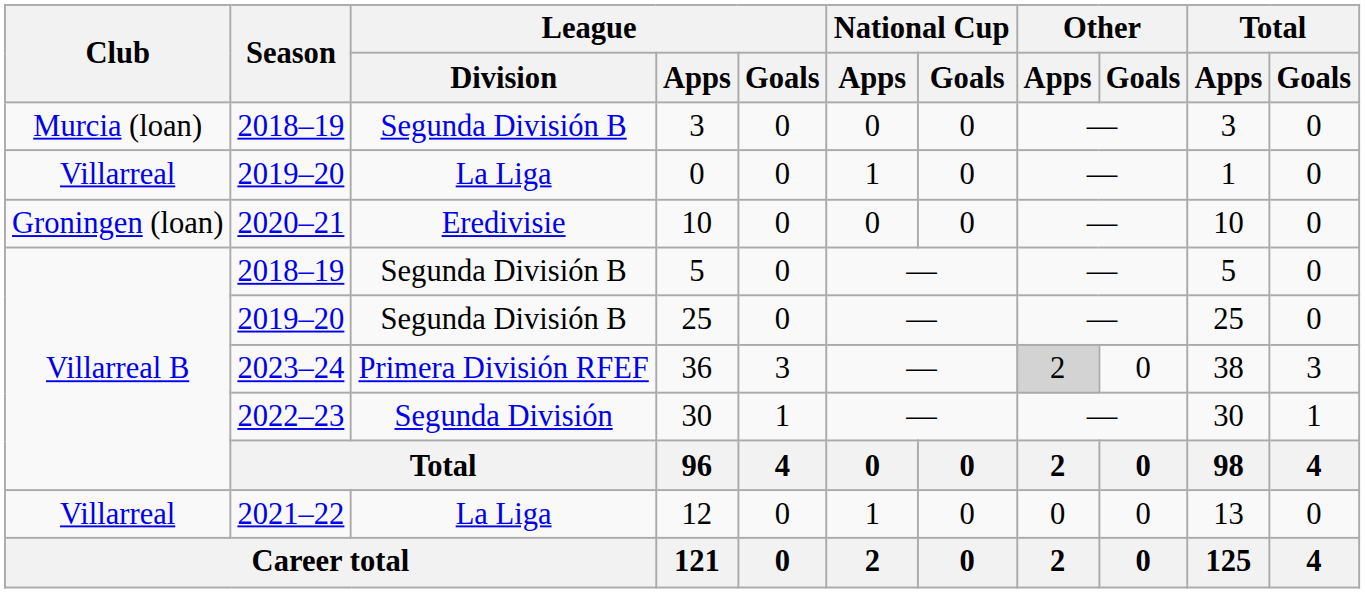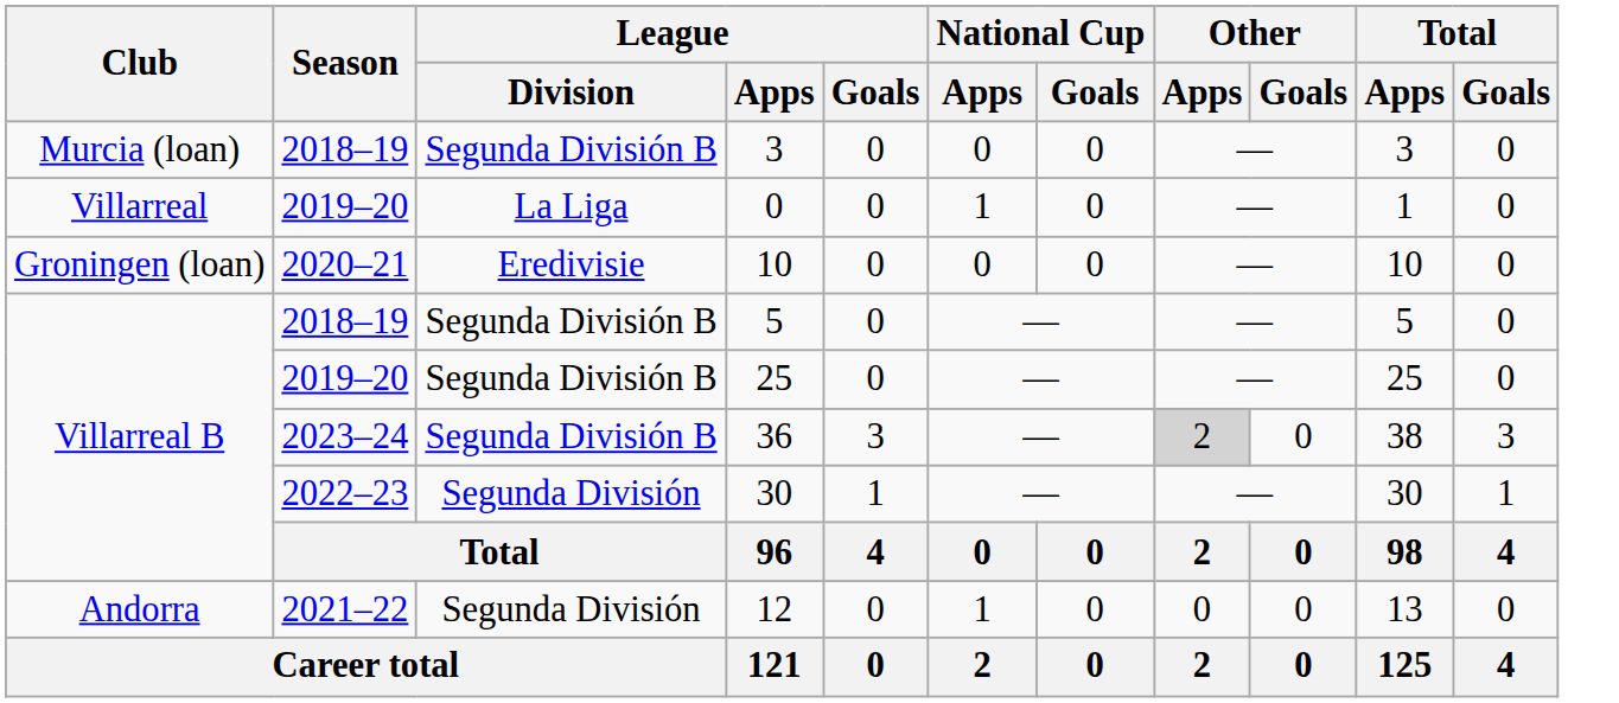 <table class="wikitable" style="text-align:center">
 <tr>
 <th rowspan="2">Club</th>
 <th rowspan="2">Season</th>
 <th colspan="3">League</th>
 <th colspan="2">National Cup</th>
 <th colspan="2">Other</th>
 <th colspan="2">Total</th>
 </tr>
 <tr>
 <th>Division</th>
 <th>Apps</th>
 <th>Goals</th>
 <th>Apps</th>
 <th>Goals</th>
 <th>Apps</th>
 <th>Goals</th>
 <th>Apps</th>
 <th>Goals</th>
 </tr>
 <tr>
 <td><a href='#'>Murcia</a> (loan)</td>
 <td><a href='#'>2018–19</a></td>
 <td><a href='#'>Segunda División B</a></td>
 <td>3</td>
 <td>0</td>
 <td>0</td>
 <td>0</td>
 <td colspan="2">—</td>
 <td>3</td>
 <td>0</td>
 </tr>
 <tr>
 <td><a href='#'>Villarreal</a></td>
 <td><a href='#'>2019–20</a></td>
 <td><a href='#'>La Liga</a></td>
 <td>0</td>
 <td>0</td>
 <td>1</td>
 <td>0</td>
 <td colspan="2">—</td>
 <td>1</td>
 <td>0</td>
 </tr>
 <tr>
 <td><a href='#'>Groningen</a> (loan)</td>
 <td><a href='#'>2020–21</a></td>
 <td><a href='#'>Eredivisie</a></td>
 <td>10</td>
 <td>0</td>
 <td>0</td>
 <td>0</td>
 <td colspan="2">—</td>
 <td>10</td>
 <td>0</td>
 </tr>
 <tr>
 <td rowspan="5"><a href='#'>Villarreal B</a></td>
 <td><a href='#'>2018–19</a></td>
 <td>Segunda División B</td>
 <td>5</td>
 <td>0</td>
 <td colspan="2">—</td>
 <td colspan="2">—</td>
 <td>5</td>
 <td>0</td>
 </tr>
 <tr>
 <td><a href='#'>2019–20</a></td>
 <td>Segunda División B</td>
 <td>25</td>
 <td>0</td>
 <td colspan="2">—</td>
 <td colspan="2">—</td>
 <td>25</td>
 <td>0</td>
 </tr>
 <tr>
 <td><a href='#'>2023–24</a></td>
-<td><a href='#'>Primera División RFEF</a></td>
+<td><a href='#'>Segunda División B</a></td>
 <td>36</td>
 <td>3</td>
 <td colspan="2">—</td>
 <td style="background: lightgrey;">2</td>
 <td>0</td>
 <td>38</td>
 <td>3</td>
 </tr>
 <tr>
 <td><a href='#'>2022–23</a></td>
 <td><a href='#'>Segunda División</a></td>
 <td>30</td>
 <td>1</td>
 <td colspan="2">—</td>
 <td colspan="2">—</td>
 <td>30</td>
 <td>1</td>
 </tr>
 <tr>
 <th colspan="2">Total</th>
 <th>96</th>
 <th>4</th>
 <th>0</th>
 <th>0</th>
 <th>2</th>
 <th>0</th>
 <th>98</th>
 <th>4</th>
 </tr>
 <tr>
-<td><a href='#'>Villarreal</a></td>
+<td><a href='#'>Andorra</a></td>
 <td><a href='#'>2021–22</a></td>
-<td><a href='#'>La Liga</a></td>
+<td>Segunda División</td>
 <td>12</td>
 <td>0</td>
 <td>1</td>
 <td>0</td>
 <td>0</td>
 <td>0</td>
 <td>13</td>
 <td>0</td>
 </tr>
 <tr>
 <th colspan="3">Career total</th>
 <th>121</th>
 <th>0</th>
 <th>2</th>
 <th>0</th>
 <th>2</th>
 <th>0</th>
 <th>125</th>
 <th>4</th>
 </tr>
 </table>
